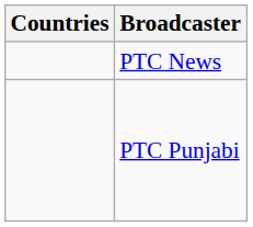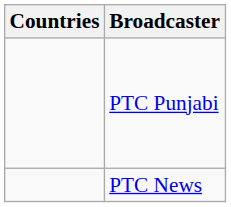 <table class="wikitable">
 <tr>
 <th>Countries</th>
 <th>Broadcaster</th>
 </tr>
 <tr>
+<td><br><br><br><br><br></td>
+<td><a href='#'>PTC Punjabi</a></td>
+</tr>
+<tr>
 <td></td>
 <td><a href='#'>PTC News</a></td>
 </tr>
-<tr>
-<td><br><br><br><br><br></td>
-<td><a href='#'>PTC Punjabi</a></td>
-</tr>
 </table>
